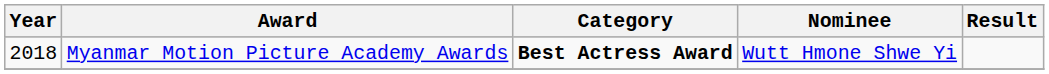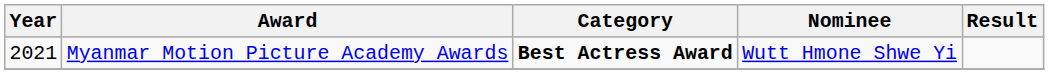 <table class="wikitable">
 <tr>
 <th>Year</th>
 <th>Award</th>
 <th>Category</th>
 <th>Nominee</th>
 <th>Result</th>
 </tr>
 <tr>
-<td>2018</td>
+<td>2021</td>
 <td><a href='#'>Myanmar Motion Picture Academy Awards</a></td>
 <td><strong>Best Actress Award</strong></td>
 <td><a href='#'>Wutt Hmone Shwe Yi</a></td>
 <td></td>
 </tr>
 <tr>
 </tr>
 </table>
